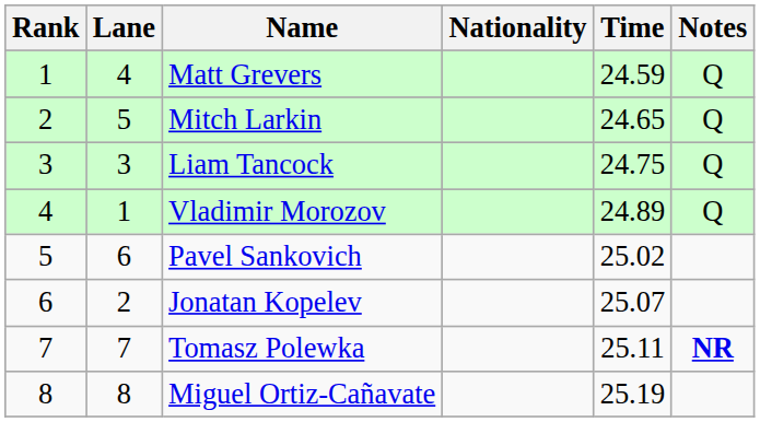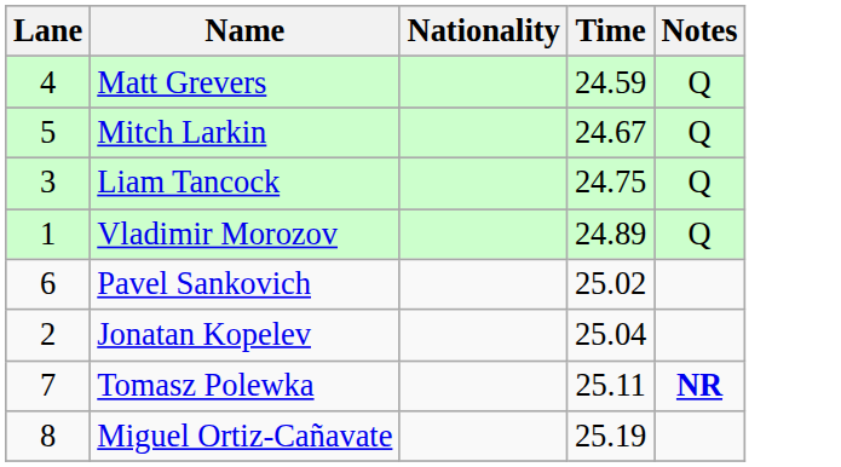 <table class="wikitable sortable" style="text-align:center">
 <tr>
-<th>Rank</th>
 <th>Lane</th>
 <th>Name</th>
 <th>Nationality</th>
 <th>Time</th>
 <th>Notes</th>
 </tr>
 <tr bgcolor=ccffcc>
-<td>1</td>
 <td>4</td>
 <td align=left><a href='#'>Matt Grevers</a></td>
 <td align=left></td>
 <td>24.59</td>
 <td>Q</td>
 </tr>
 <tr bgcolor=ccffcc>
-<td>2</td>
 <td>5</td>
 <td align=left><a href='#'>Mitch Larkin</a></td>
 <td align=left></td>
-<td>24.65</td>
+<td>24.67</td>
 <td>Q</td>
 </tr>
 <tr bgcolor=ccffcc>
-<td>3</td>
 <td>3</td>
 <td align=left><a href='#'>Liam Tancock</a></td>
 <td align=left></td>
 <td>24.75</td>
 <td>Q</td>
 </tr>
 <tr bgcolor=ccffcc>
-<td>4</td>
 <td>1</td>
 <td align=left><a href='#'>Vladimir Morozov</a></td>
 <td align=left></td>
 <td>24.89</td>
 <td>Q</td>
 </tr>
 <tr>
-<td>5</td>
 <td>6</td>
 <td align=left><a href='#'>Pavel Sankovich</a></td>
 <td align=left></td>
 <td>25.02</td>
 <td></td>
 </tr>
 <tr>
-<td>6</td>
 <td>2</td>
 <td align=left><a href='#'>Jonatan Kopelev</a></td>
 <td align=left></td>
-<td>25.07</td>
+<td>25.04</td>
 <td></td>
 </tr>
 <tr>
-<td>7</td>
 <td>7</td>
 <td align=left><a href='#'>Tomasz Polewka</a></td>
 <td align=left></td>
 <td>25.11</td>
 <td><strong><a href='#'>NR</a></strong></td>
 </tr>
 <tr>
 <td>8</td>
-<td>8</td>
 <td align=left><a href='#'>Miguel Ortiz-Cañavate</a></td>
 <td align=left></td>
 <td>25.19</td>
 <td></td>
 </tr>
 </table>
